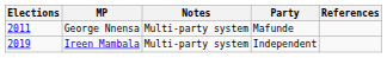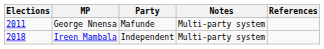 <table class="wikitable">
 <tr>
 <th>Elections</th>
 <th>MP</th>
+<th>Party</th>
 <th>Notes</th>
-<th>Party</th>
 <th>References</th>
 </tr>
 <tr>
 <td><a href='#'>2011</a></td>
 <td>George Nnensa</td>
+<td>Mafunde</td>
 <td>Multi-party system</td>
-<td>Mafunde</td>
 <td></td>
 </tr>
 <tr>
-<td><a href='#'>2019</a></td>
+<td><a href='#'>2018</a></td>
 <td><a href='#'>Ireen Mambala</a></td>
+<td>Independent</td>
 <td>Multi-party system</td>
-<td>Independent</td>
 <td></td>
 </tr>
 </table>
